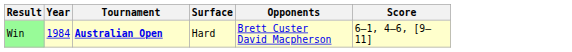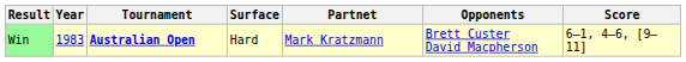 <table class="sortable wikitable">
 <tr>
 <th style="width:40px;">Result</th>
 <th style="width:30px;">Year</th>
 <th style="width:150px;">Tournament</th>
 <th style="width:50px;">Surface</th>
+<th style="width:150px;">Partnet</th>
 <th style="width:150px;">Opponents</th>
 <th style="width:125px;" class="unsortable">Score</th>
 </tr>
 <tr style="background:#ffffcc;">
 <td style="background:#98fb98;">Win</td>
-<td><a href='#'>1984</a></td>
+<td><a href='#'>1983</a></td>
 <td><strong><a href='#'>Australian Open</a></strong></td>
 <td>Hard</td>
+<td> <a href='#'>Mark Kratzmann</a></td>
 <td> <a href='#'>Brett Custer</a> <br>  <a href='#'>David Macpherson</a></td>
 <td>6–1, 4–6, [9–11]</td>
 </tr>
 </table>
